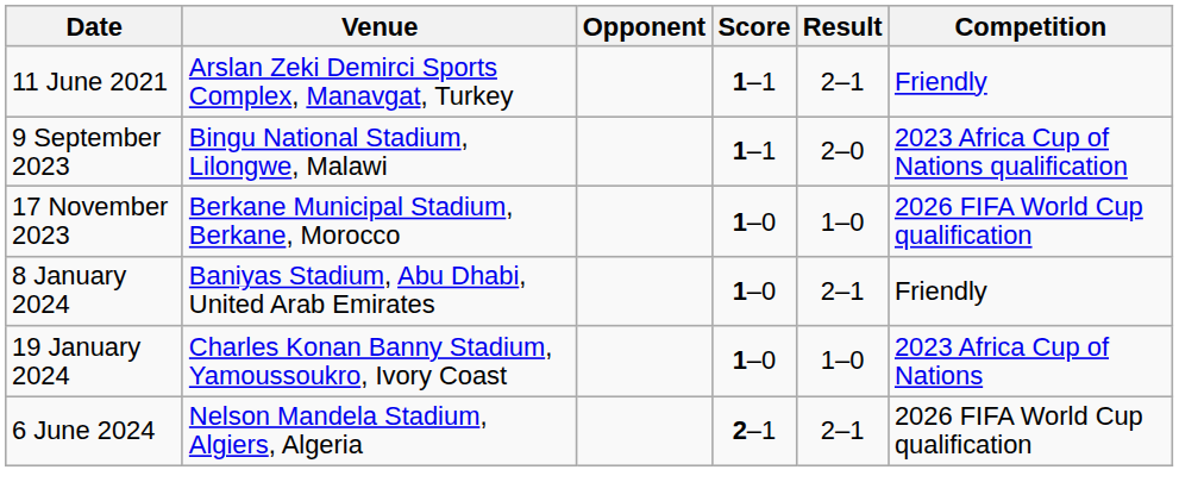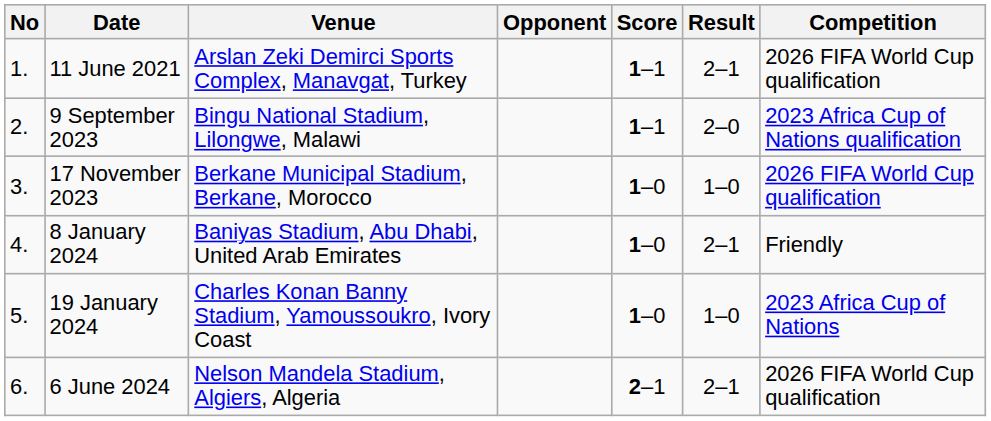 <table class="wikitable" style="font-size:85%;">
 <tr>
+<th>No</th>
 <th>Date</th>
 <th>Venue</th>
 <th>Opponent</th>
 <th>Score</th>
 <th>Result</th>
 <th>Competition</th>
 </tr>
 <tr>
+<td>1.</td>
 <td>11 June 2021</td>
 <td><a href='#'>Arslan Zeki Demirci Sports Complex</a>, <a href='#'>Manavgat</a>, Turkey</td>
 <td></td>
 <td align=center><strong>1</strong>–1</td>
 <td align=center>2–1</td>
-<td><a href='#'>Friendly</a></td>
+<td>2026 FIFA World Cup qualification</td>
 </tr>
 <tr>
+<td>2.</td>
 <td>9 September 2023</td>
 <td><a href='#'>Bingu National Stadium</a>, <a href='#'>Lilongwe</a>, Malawi</td>
 <td></td>
 <td align=center><strong>1</strong>–1</td>
 <td align=center>2–0</td>
 <td><a href='#'>2023 Africa Cup of Nations qualification</a></td>
 </tr>
 <tr>
+<td>3.</td>
 <td>17 November 2023</td>
 <td><a href='#'>Berkane Municipal Stadium</a>, <a href='#'>Berkane</a>, Morocco</td>
 <td></td>
 <td align=center><strong>1</strong>–0</td>
 <td align=center>1–0</td>
 <td><a href='#'>2026 FIFA World Cup qualification</a></td>
 </tr>
 <tr>
+<td>4.</td>
 <td>8 January 2024</td>
 <td><a href='#'>Baniyas Stadium</a>, <a href='#'>Abu Dhabi</a>, United Arab Emirates</td>
 <td></td>
 <td align=center><strong>1</strong>–0</td>
 <td align=center>2–1</td>
 <td>Friendly</td>
 </tr>
 <tr>
+<td>5.</td>
 <td>19 January 2024</td>
 <td><a href='#'>Charles Konan Banny Stadium</a>, <a href='#'>Yamoussoukro</a>, Ivory Coast</td>
 <td></td>
 <td align=center><strong>1</strong>–0</td>
 <td align=center>1–0</td>
 <td><a href='#'>2023 Africa Cup of Nations</a></td>
 </tr>
 <tr>
+<td>6.</td>
 <td>6 June 2024</td>
 <td><a href='#'>Nelson Mandela Stadium</a>, <a href='#'>Algiers</a>, Algeria</td>
 <td></td>
 <td align=center><strong>2</strong>–1</td>
 <td align=center>2–1</td>
 <td>2026 FIFA World Cup qualification</td>
 </tr>
 </table>
